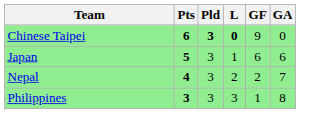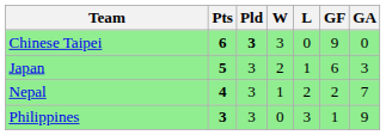 <table class=wikitable style="text-align:center">
 <tr>
 <th width=200>Team</th>
 <th width=20>Pts</th>
 <th width=20>Pld</th>
+<th width=20>W</th>
 <th width=20>L</th>
 <th width=20>GF</th>
 <th width=20>GA</th>
 </tr>
 <tr bgcolor=lightgreen>
 <td style="text-align:left"> <a href='#'>Chinese Taipei</a></td>
 <td><strong>6</strong></td>
 <td><strong>3</strong></td>
-<td><strong>0</strong></td>
+<td>3</td>
+<td>0</td>
 <td>9</td>
 <td>0</td>
 </tr>
 <tr bgcolor=lightgreen>
 <td style="text-align:left"> <a href='#'>Japan</a></td>
 <td><strong>5</strong></td>
 <td>3</td>
+<td>2</td>
 <td>1</td>
 <td>6</td>
-<td>6</td>
+<td>3</td>
 </tr>
 <tr bgcolor=lightgreen>
 <td style="text-align:left"> <a href='#'>Nepal</a></td>
 <td><strong>4</strong></td>
 <td>3</td>
+<td>1</td>
 <td>2</td>
 <td>2</td>
 <td>7</td>
 </tr>
 <tr bgcolor=lightgreen>
 <td style="text-align:left"> <a href='#'>Philippines</a></td>
 <td><strong>3</strong></td>
 <td>3</td>
+<td>0</td>
 <td>3</td>
 <td>1</td>
-<td>8</td>
+<td>9</td>
 </tr>
 </table>
